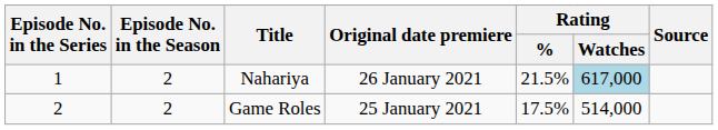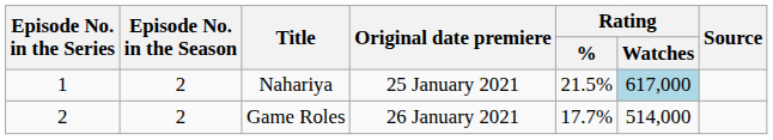 <table class="wikitable plainrowheaders" style="text-align:center;">
 <tr>
 <th rowspan="2" scope="col">Episode No.<br>in the Series</th>
 <th rowspan="2" scope="col">Episode No.<br>in the Season</th>
 <th rowspan="2" scope="col">Title</th>
 <th rowspan="2" scope="col">Original date premiere</th>
 <th colspan="2" scope="col">Rating</th>
 <th rowspan="2" scope="col">Source</th>
 </tr>
 <tr>
 <th scope="col">%</th>
 <th scope="col">Watches</th>
 </tr>
 <tr>
 <td>1</td>
 <td>2</td>
 <td>Nahariya</td>
-<td>26 January 2021</td>
+<td>25 January 2021</td>
 <td>21.5%</td>
 <td style="background: lightblue;">617,000</td>
 <td></td>
 </tr>
 <tr>
 <td>2</td>
 <td>2</td>
 <td>Game Roles</td>
-<td>25 January 2021</td>
-<td>17.5%</td>
+<td>26 January 2021</td>
+<td>17.7%</td>
 <td>514,000</td>
 <td></td>
 </tr>
 </table>
